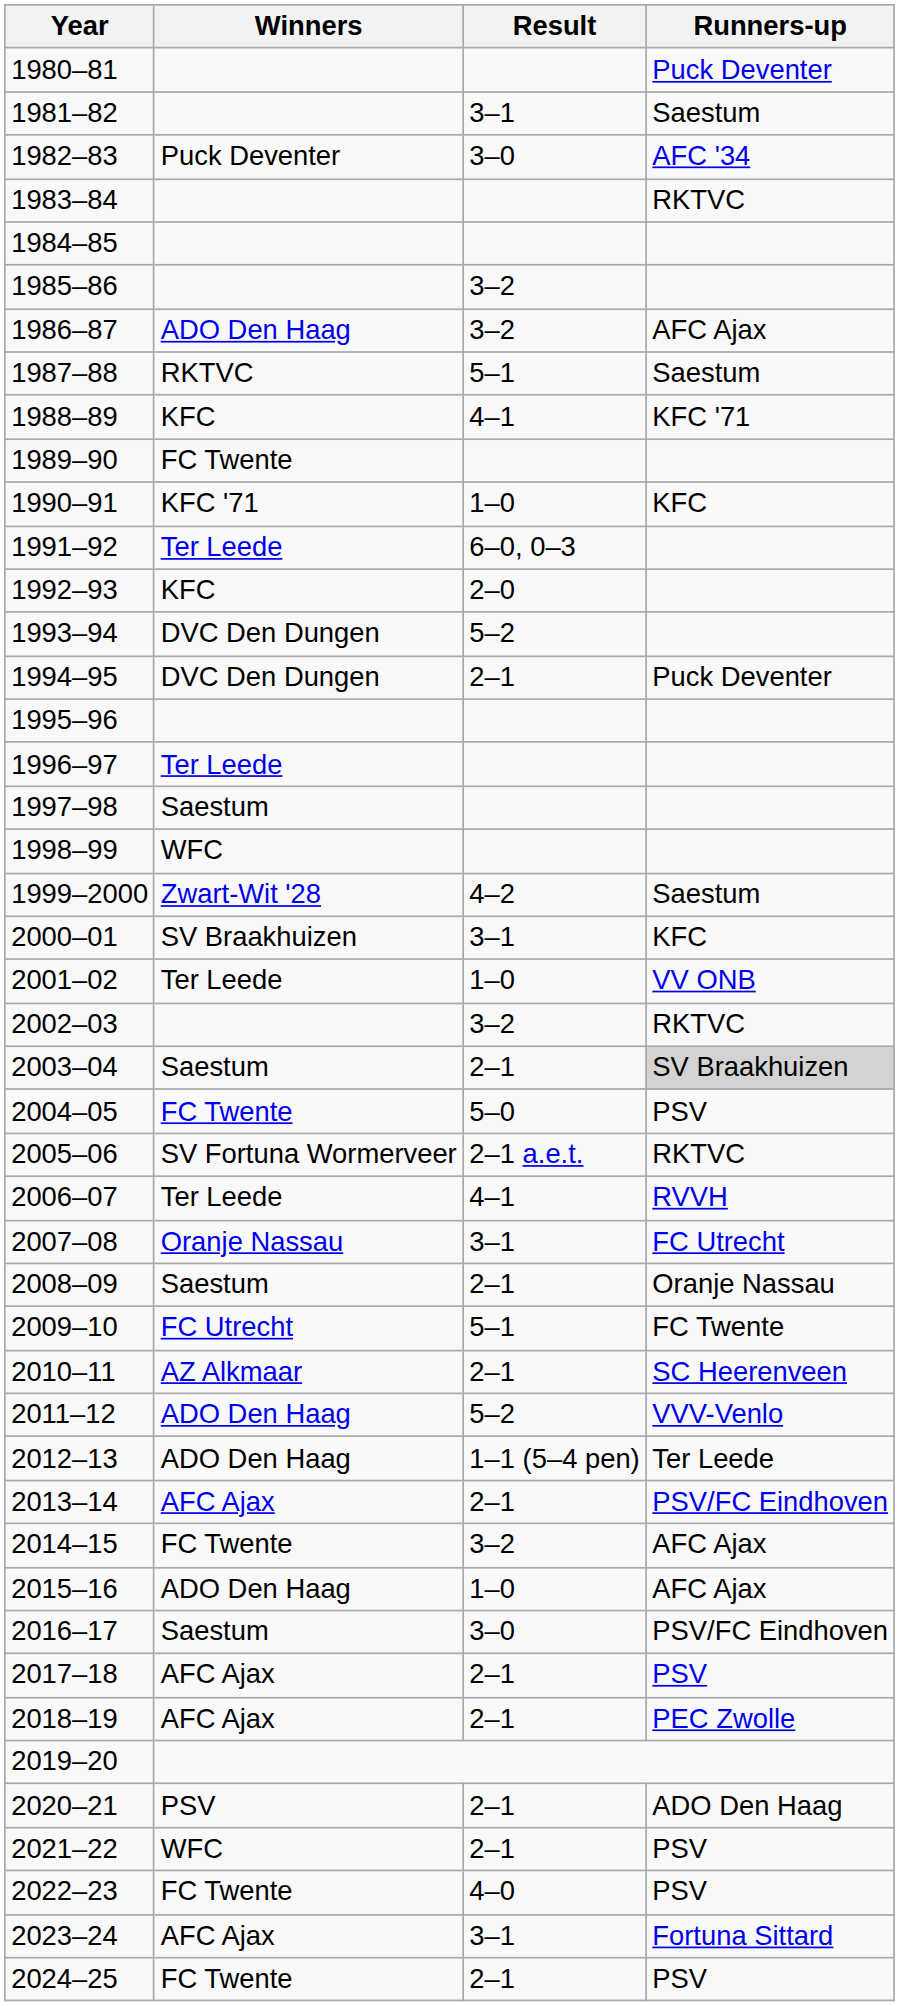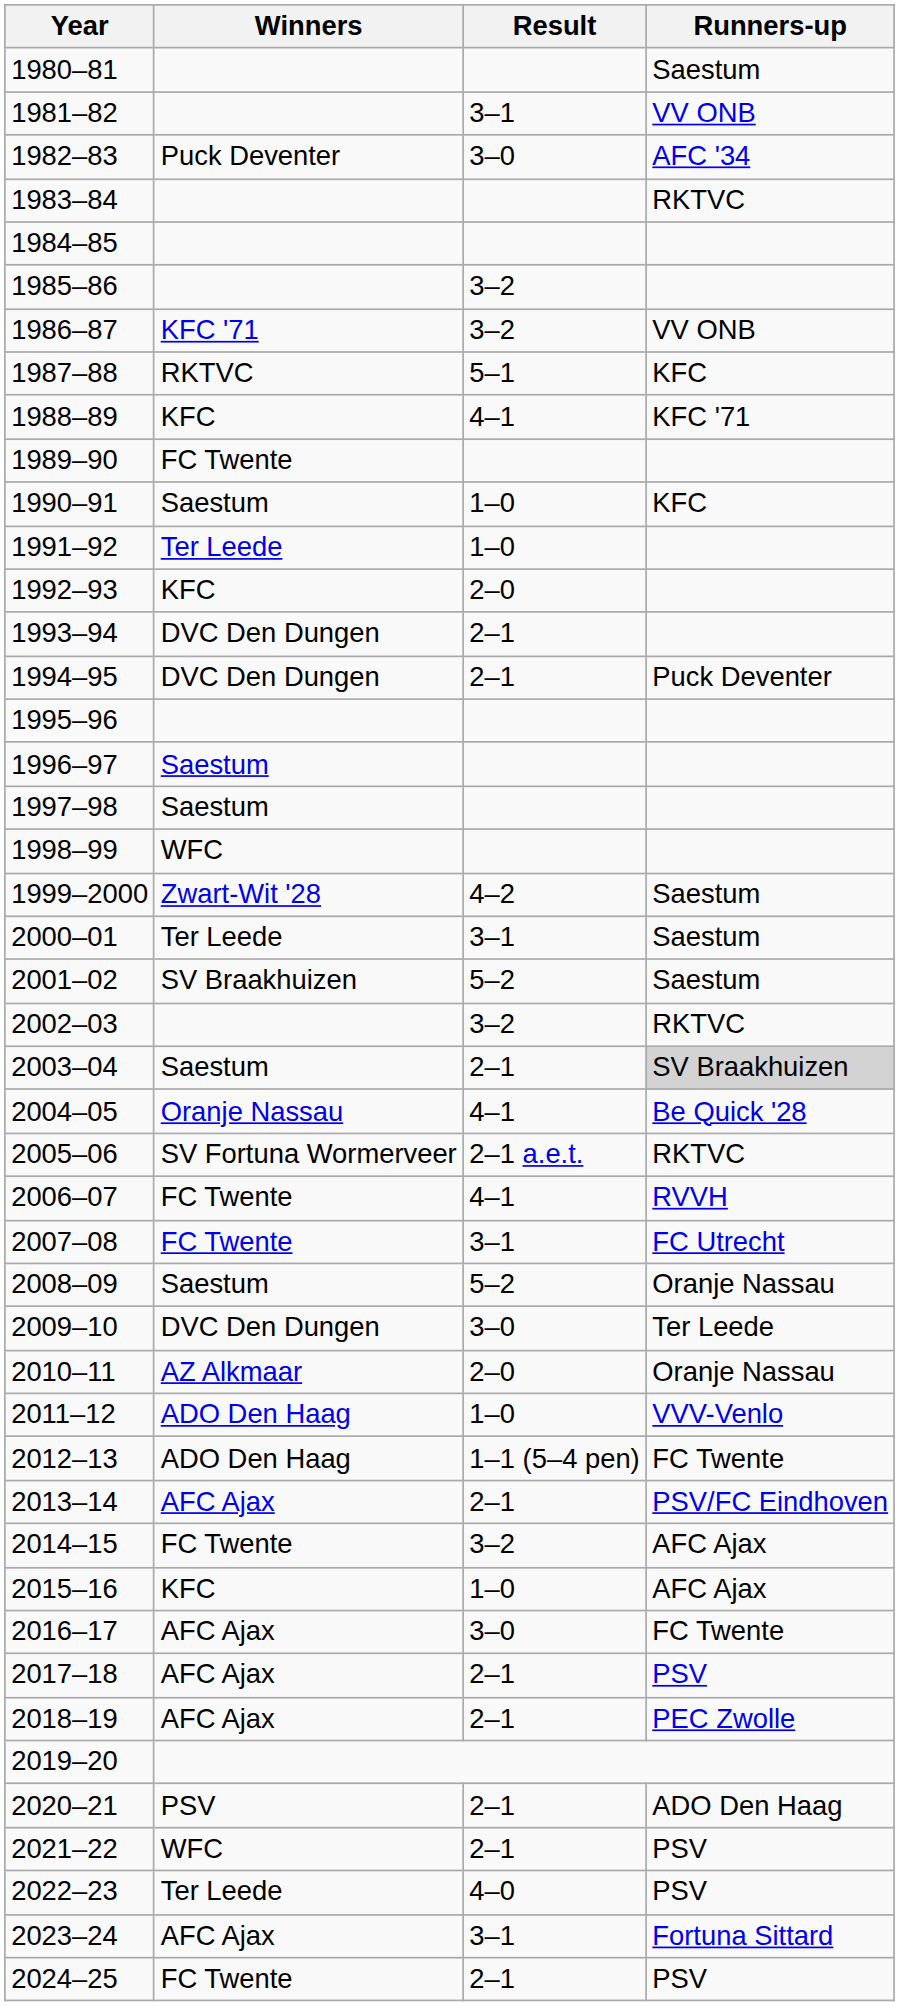 <table class="sortable wikitable">
 <tr>
 <th>Year</th>
 <th>Winners</th>
 <th>Result</th>
 <th>Runners-up</th>
 </tr>
 <tr>
 <td>1980–81</td>
 <td></td>
 <td></td>
-<td><a href='#'>Puck Deventer</a></td>
+<td>Saestum</td>
 </tr>
 <tr>
 <td>1981–82</td>
 <td></td>
 <td>3–1</td>
-<td>Saestum</td>
+<td><a href='#'>VV ONB</a></td>
 </tr>
 <tr>
 <td>1982–83</td>
 <td>Puck Deventer</td>
 <td>3–0</td>
 <td><a href='#'>AFC '34</a></td>
 </tr>
 <tr>
 <td>1983–84</td>
 <td></td>
 <td></td>
 <td>RKTVC</td>
 </tr>
 <tr>
 <td>1984–85</td>
 <td></td>
 <td></td>
 <td></td>
 </tr>
 <tr>
 <td>1985–86</td>
 <td></td>
 <td>3–2</td>
 <td></td>
 </tr>
 <tr>
 <td>1986–87</td>
-<td><a href='#'>ADO Den Haag</a></td>
+<td><a href='#'>KFC '71</a></td>
 <td>3–2</td>
-<td>AFC Ajax</td>
+<td>VV ONB</td>
 </tr>
 <tr>
 <td>1987–88</td>
 <td>RKTVC</td>
 <td>5–1</td>
-<td>Saestum</td>
+<td>KFC</td>
 </tr>
 <tr>
 <td>1988–89</td>
 <td>KFC</td>
 <td>4–1</td>
 <td>KFC '71</td>
 </tr>
 <tr>
 <td>1989–90</td>
 <td>FC Twente</td>
 <td></td>
 <td></td>
 </tr>
 <tr>
 <td>1990–91</td>
-<td>KFC '71</td>
+<td>Saestum</td>
 <td>1–0</td>
 <td>KFC</td>
 </tr>
 <tr>
 <td>1991–92</td>
 <td><a href='#'>Ter Leede</a></td>
-<td>6–0, 0–3</td>
+<td>1–0</td>
 <td></td>
 </tr>
 <tr>
 <td>1992–93</td>
 <td>KFC</td>
 <td>2–0</td>
 <td></td>
 </tr>
 <tr>
 <td>1993–94</td>
 <td>DVC Den Dungen</td>
-<td>5–2</td>
+<td>2–1</td>
 <td></td>
 </tr>
 <tr>
 <td>1994–95</td>
 <td>DVC Den Dungen</td>
 <td>2–1</td>
 <td>Puck Deventer</td>
 </tr>
 <tr>
 <td>1995–96</td>
 <td></td>
 <td></td>
 <td></td>
 </tr>
 <tr>
 <td>1996–97</td>
-<td><a href='#'>Ter Leede</a></td>
+<td><a href='#'>Saestum</a></td>
 <td></td>
 <td></td>
 </tr>
 <tr>
 <td>1997–98</td>
 <td>Saestum</td>
 <td></td>
 <td></td>
 </tr>
 <tr>
 <td>1998–99</td>
 <td>WFC</td>
 <td></td>
 <td></td>
 </tr>
 <tr>
 <td>1999–2000</td>
 <td><a href='#'>Zwart-Wit '28</a></td>
 <td>4–2</td>
 <td>Saestum</td>
 </tr>
 <tr>
 <td>2000–01</td>
-<td>SV Braakhuizen</td>
+<td>Ter Leede</td>
 <td>3–1</td>
-<td>KFC</td>
+<td>Saestum</td>
 </tr>
 <tr>
 <td>2001–02</td>
-<td>Ter Leede</td>
-<td>1–0</td>
-<td><a href='#'>VV ONB</a></td>
+<td>SV Braakhuizen</td>
+<td>5–2</td>
+<td>Saestum</td>
 </tr>
 <tr>
 <td>2002–03</td>
 <td></td>
 <td>3–2</td>
 <td>RKTVC</td>
 </tr>
 <tr>
 <td>2003–04</td>
 <td>Saestum</td>
 <td>2–1</td>
 <td style="background: lightgrey;">SV Braakhuizen</td>
 </tr>
 <tr>
 <td>2004–05</td>
-<td><a href='#'>FC Twente</a></td>
-<td>5–0</td>
-<td>PSV</td>
+<td><a href='#'>Oranje Nassau</a></td>
+<td>4–1</td>
+<td><a href='#'>Be Quick '28</a></td>
 </tr>
 <tr>
 <td>2005–06</td>
 <td>SV Fortuna Wormerveer</td>
 <td>2–1 <a href='#'>a.e.t.</a></td>
 <td>RKTVC</td>
 </tr>
 <tr>
 <td>2006–07</td>
-<td>Ter Leede</td>
+<td>FC Twente</td>
 <td>4–1</td>
 <td><a href='#'>RVVH</a></td>
 </tr>
 <tr>
 <td>2007–08</td>
-<td><a href='#'>Oranje Nassau</a></td>
+<td><a href='#'>FC Twente</a></td>
 <td>3–1</td>
 <td><a href='#'>FC Utrecht</a></td>
 </tr>
 <tr>
 <td>2008–09</td>
 <td>Saestum</td>
-<td>2–1</td>
+<td>5–2</td>
 <td>Oranje Nassau</td>
 </tr>
 <tr>
 <td>2009–10</td>
-<td><a href='#'>FC Utrecht</a></td>
-<td>5–1</td>
-<td>FC Twente</td>
+<td>DVC Den Dungen</td>
+<td>3–0</td>
+<td>Ter Leede</td>
 </tr>
 <tr>
 <td>2010–11</td>
 <td><a href='#'>AZ Alkmaar</a></td>
-<td>2–1</td>
-<td><a href='#'>SC Heerenveen</a></td>
+<td>2–0</td>
+<td>Oranje Nassau</td>
 </tr>
 <tr>
 <td>2011–12</td>
 <td><a href='#'>ADO Den Haag</a></td>
-<td>5–2</td>
+<td>1–0</td>
 <td><a href='#'>VVV-Venlo</a></td>
 </tr>
 <tr>
 <td>2012–13</td>
 <td>ADO Den Haag</td>
 <td>1–1 (5–4 pen)</td>
-<td>Ter Leede</td>
+<td>FC Twente</td>
 </tr>
 <tr>
 <td>2013–14</td>
 <td><a href='#'>AFC Ajax</a></td>
 <td>2–1</td>
 <td><a href='#'>PSV/FC Eindhoven</a></td>
 </tr>
 <tr>
 <td>2014–15</td>
 <td>FC Twente</td>
 <td>3–2</td>
 <td>AFC Ajax</td>
 </tr>
 <tr>
 <td>2015–16</td>
-<td>ADO Den Haag</td>
+<td>KFC</td>
 <td>1–0</td>
 <td>AFC Ajax</td>
 </tr>
 <tr>
 <td>2016–17</td>
-<td>Saestum</td>
+<td>AFC Ajax</td>
 <td>3–0</td>
-<td>PSV/FC Eindhoven</td>
+<td>FC Twente</td>
 </tr>
 <tr>
 <td>2017–18</td>
 <td>AFC Ajax</td>
 <td>2–1</td>
 <td><a href='#'>PSV</a></td>
 </tr>
 <tr>
 <td>2018–19</td>
 <td>AFC Ajax</td>
 <td>2–1</td>
 <td><a href='#'>PEC Zwolle</a></td>
 </tr>
 <tr>
 <td>2019–20</td>
 <td colspan=3></td>
 </tr>
 <tr>
 <td>2020–21</td>
 <td>PSV</td>
 <td>2–1</td>
 <td>ADO Den Haag</td>
 </tr>
 <tr>
 <td>2021–22</td>
 <td>WFC</td>
 <td>2–1</td>
 <td>PSV</td>
 </tr>
 <tr>
 <td>2022–23</td>
-<td>FC Twente</td>
+<td>Ter Leede</td>
 <td>4–0</td>
 <td>PSV</td>
 </tr>
 <tr>
 <td>2023–24</td>
 <td>AFC Ajax</td>
 <td>3–1</td>
 <td><a href='#'>Fortuna Sittard</a></td>
 </tr>
 <tr>
 <td>2024–25</td>
 <td>FC Twente</td>
 <td>2–1</td>
 <td>PSV</td>
 </tr>
 </table>
